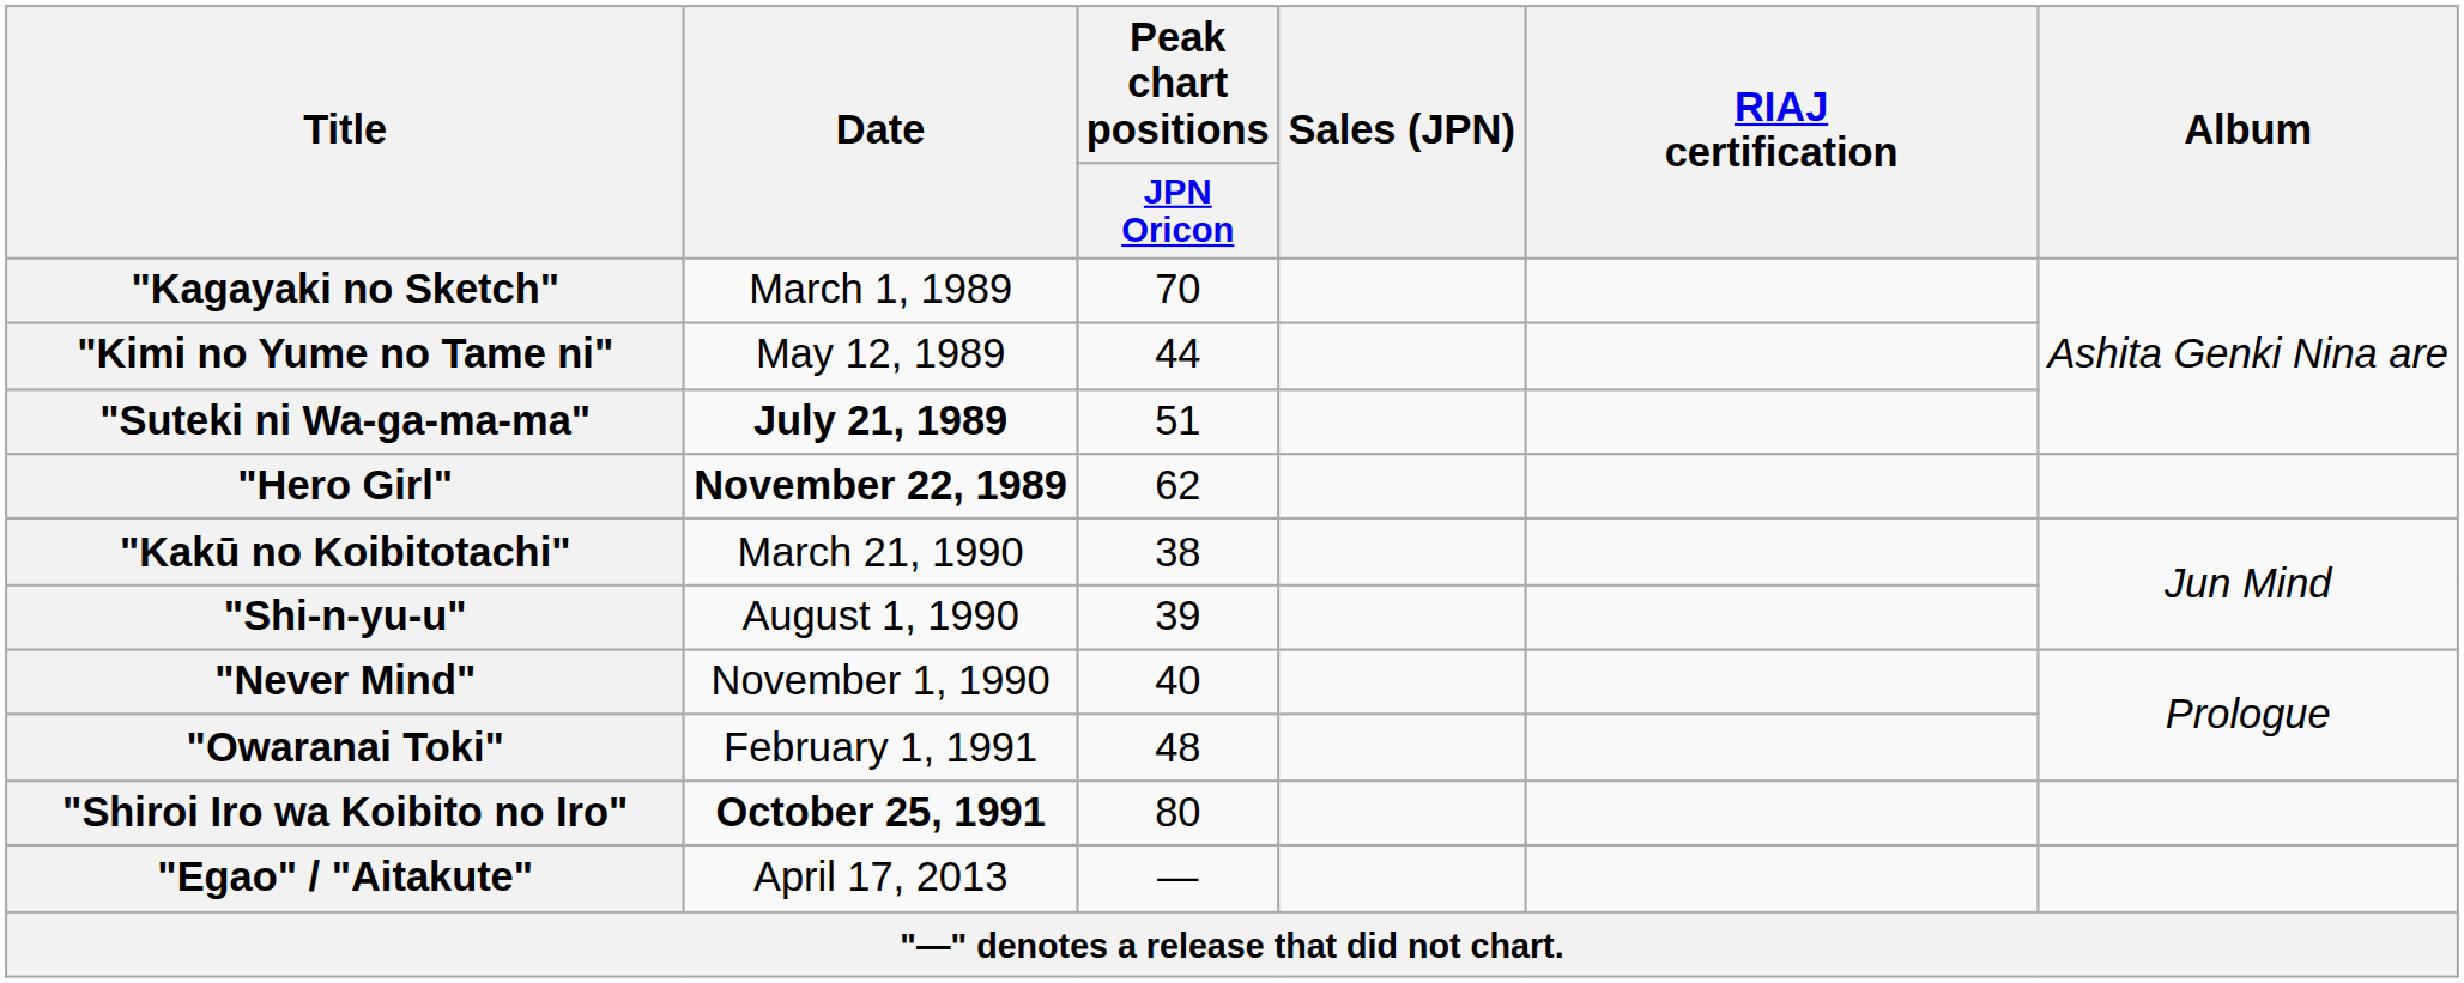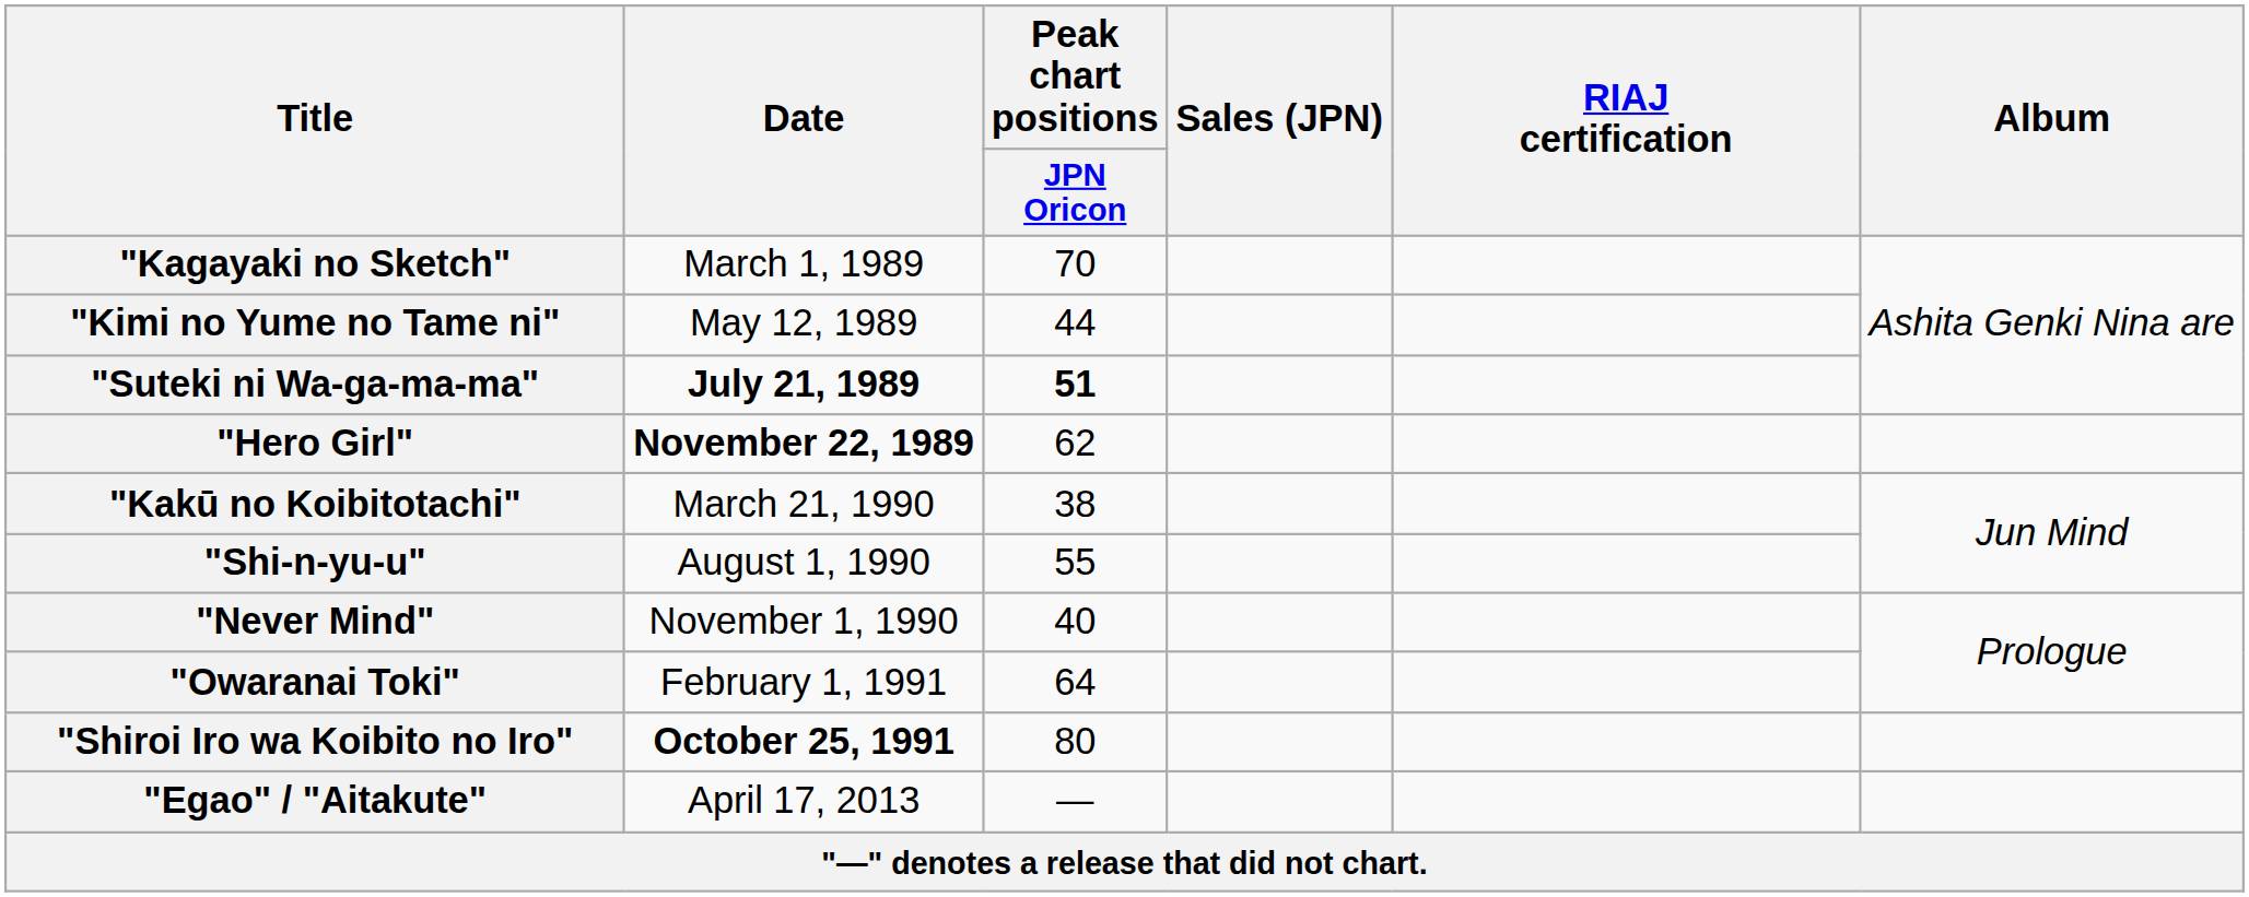 <table class="wikitable plainrowheaders" style="text-align:center;">
 <tr>
 <th scope="col" rowspan="2" style="width:16em;">Title</th>
 <th scope="col" rowspan="2">Date</th>
 <th scope="col" colspan="1">Peak chart positions</th>
 <th scope="col" rowspan="2">Sales (JPN)</th>
 <th scope="col" rowspan="2" style="width:12em;"><a href='#'>RIAJ</a><br>certification</th>
 <th scope="col" rowspan="2">Album</th>
 </tr>
 <tr>
 <th style="width:3em;font-size:85%"><a href='#'>JPN<br>Oricon</a><br></th>
 </tr>
 <tr>
 <th scope="row" align="left">"Kagayaki no Sketch"</th>
 <td>March 1, 1989</td>
 <td>70</td>
 <td></td>
 <td></td>
 <td rowspan="3"><em>Ashita Genki Nina are</em></td>
 </tr>
 <tr>
 <th scope="row" align="left">"Kimi no Yume no Tame ni"</th>
 <td>May 12, 1989</td>
 <td>44</td>
 <td></td>
 <td></td>
 </tr>
 <tr>
 <th scope="row" align="left">"Suteki ni Wa-ga-ma-ma"</th>
 <td><strong>July 21, 1989</strong></td>
-<td>51</td>
+<td><strong>51</strong></td>
 <td></td>
 <td></td>
 </tr>
 <tr>
 <th scope="row" align="left">"Hero Girl"</th>
 <td><strong>November 22, 1989</strong></td>
 <td>62</td>
 <td></td>
 <td></td>
 <td></td>
 </tr>
 <tr>
 <th scope="row" align="left">"Kakū no Koibitotachi"</th>
 <td>March 21, 1990</td>
 <td>38</td>
 <td></td>
 <td></td>
 <td rowspan="2"><em>Jun Mind</em></td>
 </tr>
 <tr>
 <th scope="row" align="left">"Shi-n-yu-u"</th>
 <td>August 1, 1990</td>
-<td>39</td>
+<td>55</td>
 <td></td>
 <td></td>
 </tr>
 <tr>
 <th scope="row" align="left">"Never Mind"</th>
 <td>November 1, 1990</td>
 <td>40</td>
 <td></td>
 <td></td>
 <td rowspan="2"><em>Prologue</em></td>
 </tr>
 <tr>
 <th scope="row" align="left">"Owaranai Toki"</th>
 <td>February 1, 1991</td>
-<td>48</td>
+<td>64</td>
 <td></td>
 <td></td>
 </tr>
 <tr>
 <th scope="row" align="left">"Shiroi Iro wa Koibito no Iro"</th>
 <td><strong>October 25, 1991</strong></td>
 <td>80</td>
 <td></td>
 <td></td>
 <td></td>
 </tr>
 <tr>
 <th scope="row" align="left">"Egao" / "Aitakute"</th>
 <td>April 17, 2013</td>
 <td>—</td>
 <td></td>
 <td></td>
 <td></td>
 </tr>
 <tr>
 <th colspan="6"><small>"—" denotes a release that did not chart.</small></th>
 </tr>
 </table>
